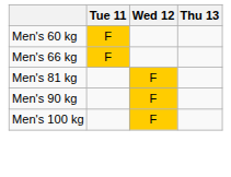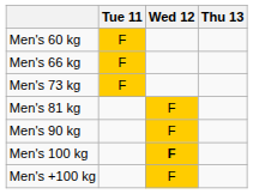 <table class="wikitable" style="margin:0.5em auto; font-size:90%; line-height:1.25em; text-align:center;">
 <tr>
 <th></th>
 <th>Tue 11</th>
 <th>Wed 12</th>
 <th>Thu 13</th>
 </tr>
 <tr>
 <td align=left>Men's 60 kg</td>
 <td style="background-color:#FFCC00;">F</td>
 <td></td>
 <td></td>
 </tr>
 <tr>
 <td align=left>Men's 66 kg</td>
 <td style="background-color:#FFCC00;">F</td>
 <td></td>
 <td></td>
 </tr>
 <tr>
+<td align=left>Men's 73 kg</td>
+<td style="background-color:#FFCC00;">F</td>
+<td></td>
+<td></td>
+</tr>
+<tr>
 <td align=left>Men's 81 kg</td>
 <td></td>
 <td style="background-color:#FFCC00;">F</td>
 <td></td>
 </tr>
 <tr>
 <td align=left>Men's 90 kg</td>
 <td></td>
 <td style="background-color:#FFCC00;">F</td>
 <td></td>
 </tr>
 <tr>
 <td align=left>Men's 100 kg</td>
 <td></td>
+<td style="background-color:#FFCC00;"><strong>F</strong></td>
+<td></td>
+</tr>
+<tr>
+<td align=left>Men's +100 kg</td>
+<td></td>
 <td style="background-color:#FFCC00;">F</td>
 <td></td>
 </tr>
 </table>
